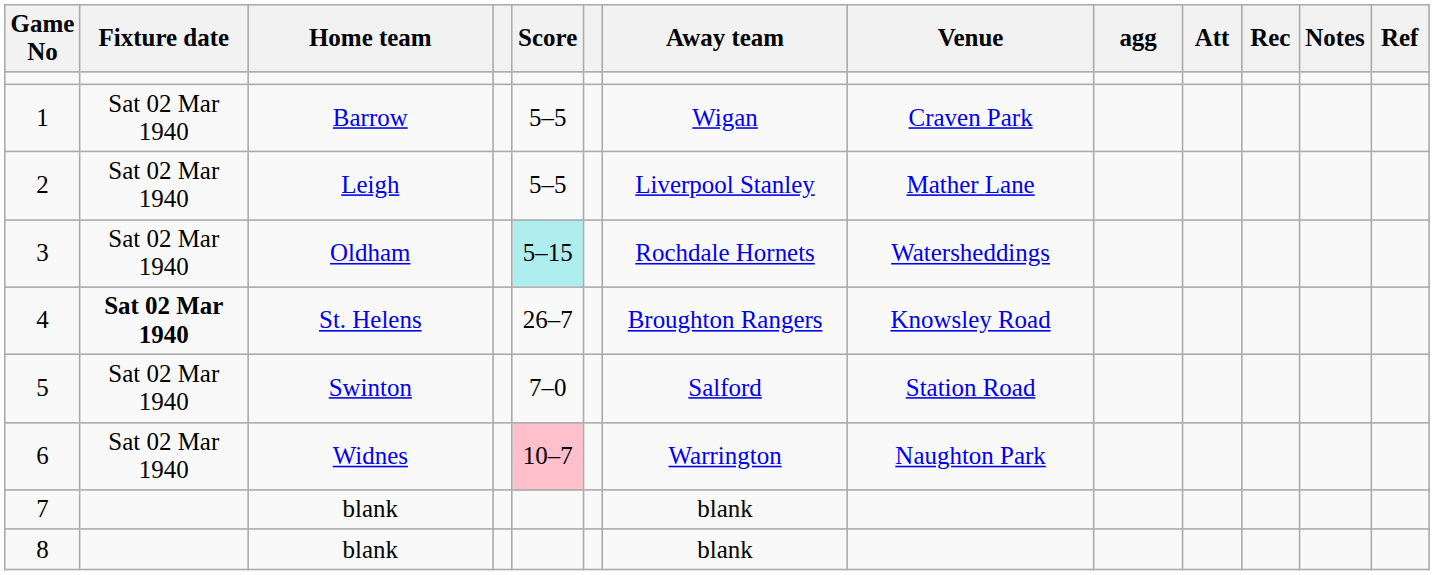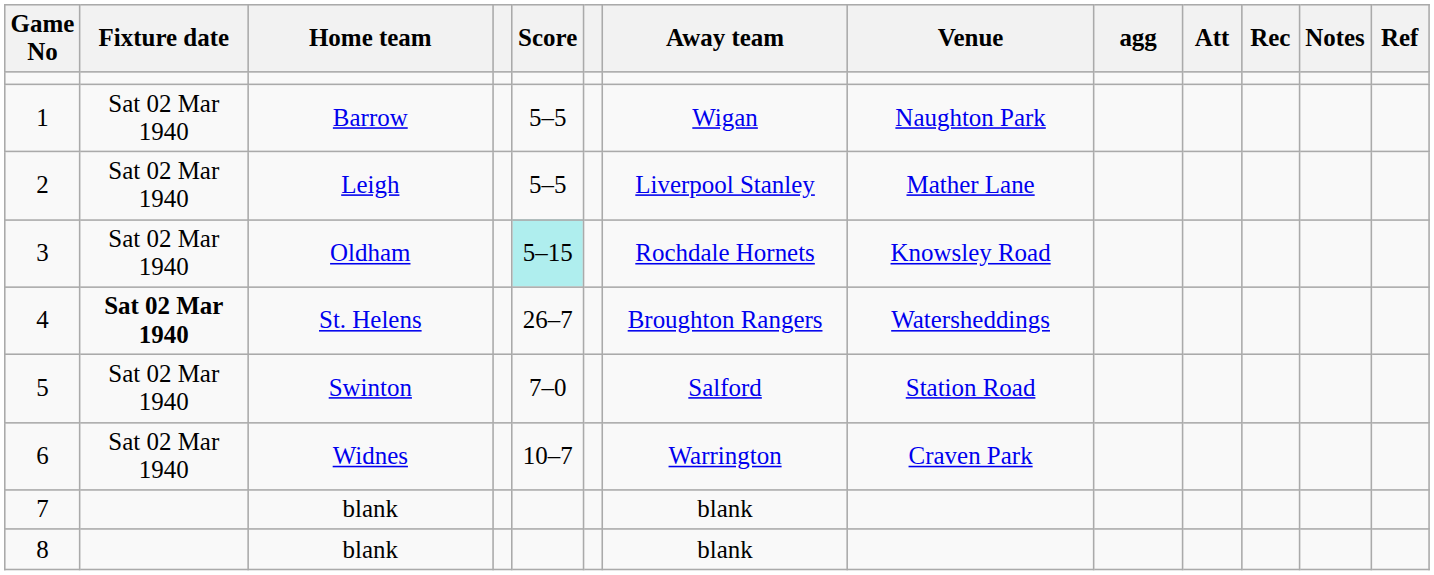 <table class="wikitable" style="text-align:center;">
 <tr>
 <th width=20 abbr="No">Game No</th>
 <th width=100 abbr="Date">Fixture date</th>
 <th width=150 abbr="Home team">Home team</th>
 <th width=5 abbr="space"></th>
 <th width=20 abbr="Score">Score</th>
 <th width=5 abbr="space"></th>
 <th width=150 abbr="Away team">Away team</th>
 <th width=150 abbr="Venue">Venue</th>
 <th width=50 abbr="agg">agg</th>
 <th width=30 abbr="Att">Att</th>
 <th width=30 abbr="Rec">Rec</th>
 <th width=20 abbr="Notes">Notes</th>
 <th width=30 abbr="Ref">Ref</th>
 </tr>
 <tr>
 <td></td>
 <td></td>
 <td></td>
 <td></td>
 <td></td>
 <td></td>
 <td></td>
 <td></td>
 <td></td>
 <td></td>
 <td></td>
 <td></td>
 </tr>
 <tr>
 <td>1</td>
 <td>Sat 02 Mar 1940</td>
 <td><a href='#'>Barrow</a></td>
 <td></td>
 <td>5–5</td>
 <td></td>
 <td><a href='#'>Wigan</a></td>
-<td><a href='#'>Craven Park</a></td>
+<td><a href='#'>Naughton Park</a></td>
 <td></td>
 <td></td>
 <td></td>
 <td></td>
 <td></td>
 </tr>
 <tr>
 <td>2</td>
 <td>Sat 02 Mar 1940</td>
 <td><a href='#'>Leigh</a></td>
 <td></td>
 <td>5–5</td>
 <td></td>
 <td><a href='#'>Liverpool Stanley</a></td>
 <td><a href='#'>Mather Lane</a></td>
 <td></td>
 <td></td>
 <td></td>
 <td></td>
 <td></td>
 </tr>
 <tr>
 <td>3</td>
 <td>Sat 02 Mar 1940</td>
 <td><a href='#'>Oldham</a></td>
 <td></td>
 <td style="background: paleturquoise;">5–15</td>
 <td></td>
 <td><a href='#'>Rochdale Hornets</a></td>
-<td><a href='#'>Watersheddings</a></td>
+<td><a href='#'>Knowsley Road</a></td>
 <td></td>
 <td></td>
 <td></td>
 <td></td>
 <td></td>
 </tr>
 <tr>
 <td>4</td>
 <td><strong>Sat 02 Mar 1940</strong></td>
 <td><a href='#'>St. Helens</a></td>
 <td></td>
 <td>26–7</td>
 <td></td>
 <td><a href='#'>Broughton Rangers</a></td>
-<td><a href='#'>Knowsley Road</a></td>
+<td><a href='#'>Watersheddings</a></td>
 <td></td>
 <td></td>
 <td></td>
 <td></td>
 <td></td>
 </tr>
 <tr>
 <td>5</td>
 <td>Sat 02 Mar 1940</td>
 <td><a href='#'>Swinton</a></td>
 <td></td>
 <td>7–0</td>
 <td></td>
 <td><a href='#'>Salford</a></td>
 <td><a href='#'>Station Road</a></td>
 <td></td>
 <td></td>
 <td></td>
 <td></td>
 <td></td>
 </tr>
 <tr>
 <td>6</td>
 <td>Sat 02 Mar 1940</td>
 <td><a href='#'>Widnes</a></td>
 <td></td>
-<td style="background: pink;">10–7</td>
+<td>10–7</td>
 <td></td>
 <td><a href='#'>Warrington</a></td>
-<td><a href='#'>Naughton Park</a></td>
+<td><a href='#'>Craven Park</a></td>
 <td></td>
 <td></td>
 <td></td>
 <td></td>
 <td></td>
 </tr>
 <tr>
 <td>7</td>
 <td></td>
 <td>blank</td>
 <td></td>
 <td></td>
 <td></td>
 <td>blank</td>
 <td></td>
 <td></td>
 <td></td>
 <td></td>
 <td></td>
 <td></td>
 </tr>
 <tr>
 <td>8</td>
 <td></td>
 <td>blank</td>
 <td></td>
 <td></td>
 <td></td>
 <td>blank</td>
 <td></td>
 <td></td>
 <td></td>
 <td></td>
 <td></td>
 <td></td>
 </tr>
 </table>
